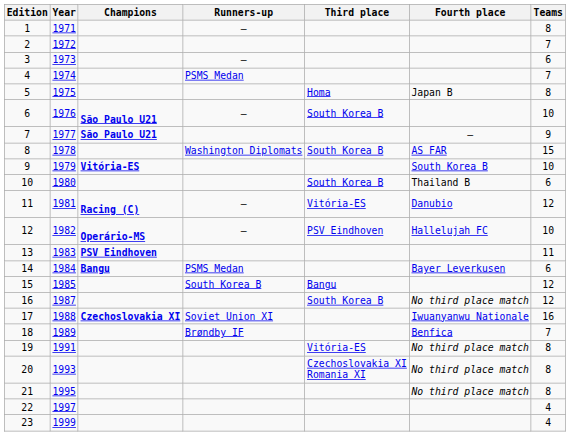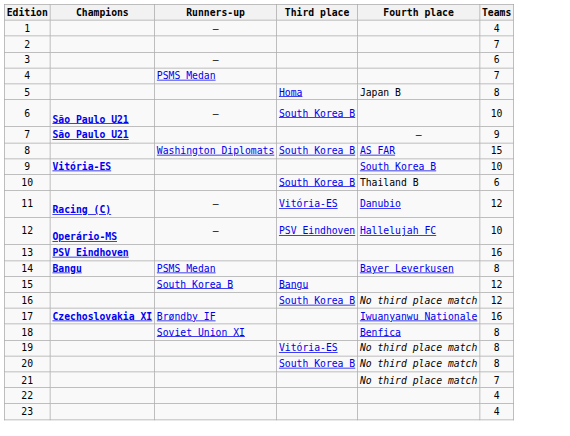 <table class="wikitable sortable">
 <tr>
 <th>Edition</th>
-<th>Year</th>
 <th>Champions</th>
 <th>Runners-up</th>
 <th>Third place</th>
 <th>Fourth place</th>
 <th>Teams</th>
 </tr>
 <tr>
 <td align="center">1</td>
-<td align="center"><a href='#'>1971</a></td>
 <td><strong> <br> </strong></td>
 <td align="center">—</td>
 <td></td>
 <td></td>
-<td align="center">8</td>
+<td align="center">4</td>
 </tr>
 <tr>
 <td align="center">2</td>
-<td align="center"><a href='#'>1972</a></td>
 <td><strong></strong></td>
 <td></td>
 <td></td>
 <td></td>
 <td align="center">7</td>
 </tr>
 <tr>
 <td align="center">3</td>
-<td align="center"><a href='#'>1973</a></td>
 <td><strong> <br> </strong></td>
 <td align="center">—</td>
 <td></td>
 <td></td>
 <td align="center">6</td>
 </tr>
 <tr>
 <td align="center">4</td>
-<td align="center"><a href='#'>1974</a></td>
 <td><strong></strong></td>
 <td> <a href='#'>PSMS Medan</a></td>
 <td></td>
 <td></td>
 <td align="center">7</td>
 </tr>
 <tr>
 <td align="center">5</td>
-<td align="center"><a href='#'>1975</a></td>
 <td><strong></strong></td>
 <td></td>
 <td> <a href='#'>Homa</a></td>
 <td> Japan B</td>
 <td align="center">8</td>
 </tr>
 <tr>
 <td align="center">6</td>
-<td align="center"><a href='#'>1976</a></td>
 <td><strong> <br>  <a href='#'>São Paulo U21</a></strong></td>
 <td align="center">—</td>
 <td> <a href='#'>South Korea B</a></td>
 <td></td>
 <td align="center">10</td>
 </tr>
 <tr>
 <td align="center">7</td>
-<td align="center"><a href='#'>1977</a></td>
 <td><strong> <a href='#'>São Paulo U21</a></strong></td>
 <td></td>
 <td> <br> </td>
 <td align="center">—</td>
 <td align="center">9</td>
 </tr>
 <tr>
 <td align="center">8</td>
-<td align="center"><a href='#'>1978</a></td>
 <td><strong></strong></td>
 <td> <a href='#'>Washington Diplomats</a></td>
 <td> <a href='#'>South Korea B</a></td>
 <td> <a href='#'>AS FAR</a></td>
 <td align="center">15</td>
 </tr>
 <tr>
 <td align="center">9</td>
-<td align="center"><a href='#'>1979</a></td>
 <td><strong> <a href='#'>Vitória-ES</a></strong></td>
 <td></td>
 <td></td>
 <td> <a href='#'>South Korea B</a></td>
 <td align="center">10</td>
 </tr>
 <tr>
 <td align="center">10</td>
-<td align="center"><a href='#'>1980</a></td>
 <td><strong></strong></td>
 <td></td>
 <td> <a href='#'>South Korea B</a></td>
 <td> Thailand B</td>
 <td align="center">6</td>
 </tr>
 <tr>
 <td align="center">11</td>
-<td align="center"><a href='#'>1981</a></td>
 <td><strong> <br>  <a href='#'>Racing (C)</a></strong></td>
 <td align="center">—</td>
 <td> <a href='#'>Vitória-ES</a></td>
 <td> <a href='#'>Danubio</a></td>
 <td align="center">12</td>
 </tr>
 <tr>
 <td align="center">12</td>
-<td align="center"><a href='#'>1982</a></td>
 <td><strong> <br>  <a href='#'>Operário-MS</a></strong></td>
 <td align="center">—</td>
 <td> <a href='#'>PSV Eindhoven</a></td>
 <td> <a href='#'>Hallelujah FC</a></td>
 <td align="center">10</td>
 </tr>
 <tr>
 <td align="center">13</td>
-<td align="center"><a href='#'>1983</a></td>
 <td><strong> <a href='#'>PSV Eindhoven</a></strong></td>
 <td></td>
 <td></td>
 <td></td>
-<td align="center">11</td>
+<td align="center">16</td>
 </tr>
 <tr>
 <td align="center">14</td>
-<td align="center"><a href='#'>1984</a></td>
 <td><strong> <a href='#'>Bangu</a></strong></td>
 <td> <a href='#'>PSMS Medan</a></td>
 <td></td>
 <td> <a href='#'>Bayer Leverkusen</a></td>
-<td align="center">6</td>
+<td align="center">8</td>
 </tr>
 <tr>
 <td align="center">15</td>
-<td align="center"><a href='#'>1985</a></td>
 <td><strong></strong></td>
 <td> <a href='#'>South Korea B</a></td>
 <td> <a href='#'>Bangu</a></td>
 <td></td>
 <td align="center">12</td>
 </tr>
 <tr>
 <td align="center">16</td>
-<td align="center"><a href='#'>1987</a></td>
 <td><strong></strong></td>
 <td></td>
 <td> <a href='#'>South Korea B</a><br></td>
 <td><em><span>No third place match</span></em></td>
 <td align="center">12</td>
 </tr>
 <tr>
 <td align="center">17</td>
-<td align="center"><a href='#'>1988</a></td>
 <td><strong> <a href='#'>Czechoslovakia XI</a></strong></td>
-<td> <a href='#'>Soviet Union XI</a></td>
+<td> <a href='#'>Brøndby IF</a></td>
 <td></td>
 <td> <a href='#'>Iwuanyanwu Nationale</a></td>
 <td align="center">16</td>
 </tr>
 <tr>
 <td align="center">18</td>
-<td align="center"><a href='#'>1989</a></td>
 <td><strong></strong></td>
-<td> <a href='#'>Brøndby IF</a></td>
+<td> <a href='#'>Soviet Union XI</a></td>
 <td></td>
 <td> <a href='#'>Benfica</a></td>
-<td align="center">7</td>
+<td align="center">8</td>
 </tr>
 <tr>
 <td align="center">19</td>
-<td align="center"><a href='#'>1991</a></td>
 <td><strong></strong></td>
 <td></td>
 <td> <a href='#'>Vitória-ES</a></td>
 <td><em><span>No third place match</span></em></td>
 <td align="center">8</td>
 </tr>
 <tr>
 <td align="center">20</td>
-<td align="center"><a href='#'>1993</a></td>
 <td><strong></strong></td>
 <td></td>
-<td> <a href='#'>Czechoslovakia XI</a><br> <a href='#'>Romania XI</a></td>
+<td> <a href='#'>South Korea B</a></td>
 <td><em><span>No third place match</span></em></td>
 <td align="center">8</td>
 </tr>
 <tr>
 <td align="center">21</td>
-<td align="center"><a href='#'>1995</a></td>
 <td><strong></strong></td>
 <td></td>
 <td><br></td>
 <td><em><span>No third place match</span></em></td>
-<td align="center">8</td>
+<td align="center">7</td>
 </tr>
 <tr>
 <td align="center">22</td>
-<td align="center"><a href='#'>1997</a></td>
 <td><strong></strong></td>
 <td></td>
 <td></td>
 <td></td>
 <td align="center">4</td>
 </tr>
 <tr>
 <td align="center">23</td>
-<td align="center"><a href='#'>1999</a></td>
 <td><strong></strong></td>
 <td></td>
 <td></td>
 <td></td>
 <td align="center">4</td>
 </tr>
 </table>
